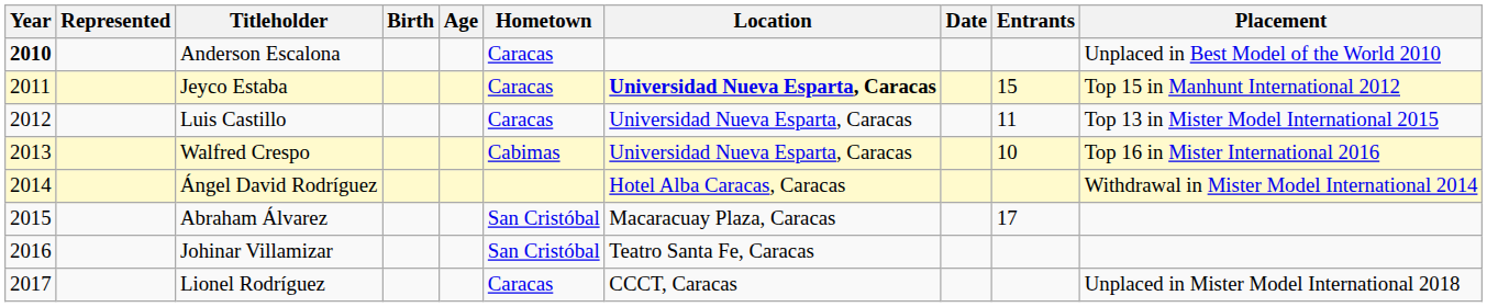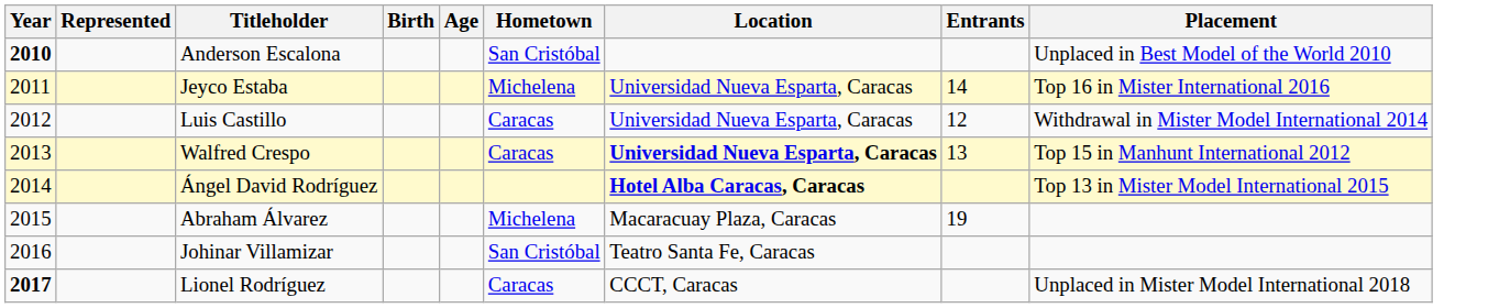 <table class="wikitable sortable" style="margin: 0 1em 0 0; background: #f9f9f9; border: 1px #aaa solid; border-collapse: collapse; font-size: 94%;">
 <tr>
 <th>Year</th>
 <th>Represented</th>
 <th>Titleholder</th>
 <th>Birth</th>
 <th>Age</th>
 <th>Hometown</th>
 <th>Location</th>
-<th>Date</th>
 <th>Entrants</th>
 <th>Placement</th>
 </tr>
 <tr>
 <td><strong>2010</strong></td>
 <td></td>
 <td>Anderson Escalona</td>
 <td></td>
 <td></td>
-<td><a href='#'>Caracas</a></td>
-<td></td>
+<td><a href='#'>San Cristóbal</a></td>
 <td></td>
 <td></td>
 <td>Unplaced in <a href='#'>Best Model of the World 2010</a></td>
 </tr>
 <tr style="background-color:#FFFACD;">
 <td>2011</td>
 <td></td>
 <td>Jeyco Estaba</td>
 <td></td>
 <td></td>
-<td><a href='#'>Caracas</a></td>
-<td><strong><a href='#'>Universidad Nueva Esparta</a>, Caracas</strong></td>
-<td></td>
-<td>15</td>
-<td>Top 15 in <a href='#'>Manhunt International 2012</a></td>
+<td><a href='#'>Michelena</a></td>
+<td><a href='#'>Universidad Nueva Esparta</a>, Caracas</td>
+<td>14</td>
+<td>Top 16 in <a href='#'>Mister International 2016</a></td>
 </tr>
 <tr>
 <td>2012</td>
 <td></td>
 <td>Luis Castillo</td>
 <td></td>
 <td></td>
 <td><a href='#'>Caracas</a></td>
 <td><a href='#'>Universidad Nueva Esparta</a>, Caracas</td>
-<td></td>
-<td>11</td>
-<td>Top 13 in <a href='#'>Mister Model International 2015</a></td>
+<td>12</td>
+<td>Withdrawal in <a href='#'>Mister Model International 2014</a></td>
 </tr>
 <tr style="background-color:#FFFACD;">
 <td>2013</td>
 <td></td>
 <td>Walfred Crespo</td>
 <td></td>
 <td></td>
-<td><a href='#'>Cabimas</a></td>
-<td><a href='#'>Universidad Nueva Esparta</a>, Caracas</td>
-<td></td>
-<td>10</td>
-<td>Top 16 in <a href='#'>Mister International 2016</a></td>
+<td><a href='#'>Caracas</a></td>
+<td><strong><a href='#'>Universidad Nueva Esparta</a>, Caracas</strong></td>
+<td>13</td>
+<td>Top 15 in <a href='#'>Manhunt International 2012</a></td>
 </tr>
 <tr style="background-color:#FFFACD;">
 <td>2014</td>
 <td></td>
 <td>Ángel David Rodríguez</td>
 <td></td>
 <td></td>
 <td></td>
-<td><a href='#'>Hotel Alba Caracas</a>, Caracas</td>
+<td><strong><a href='#'>Hotel Alba Caracas</a>, Caracas</strong></td>
 <td></td>
-<td></td>
-<td>Withdrawal in <a href='#'>Mister Model International 2014</a></td>
+<td>Top 13 in <a href='#'>Mister Model International 2015</a></td>
 </tr>
 <tr>
 <td>2015</td>
 <td></td>
 <td>Abraham Álvarez</td>
 <td></td>
 <td></td>
-<td><a href='#'>San Cristóbal</a></td>
+<td><a href='#'>Michelena</a></td>
 <td>Macaracuay Plaza, Caracas</td>
-<td></td>
-<td>17</td>
+<td>19</td>
 <td></td>
 </tr>
 <tr>
 <td>2016</td>
 <td></td>
 <td>Johinar Villamizar</td>
 <td></td>
 <td></td>
 <td><a href='#'>San Cristóbal</a></td>
 <td>Teatro Santa Fe, Caracas</td>
 <td></td>
 <td></td>
-<td></td>
 </tr>
 <tr>
-<td>2017</td>
+<td><strong>2017</strong></td>
 <td></td>
 <td>Lionel Rodríguez</td>
 <td></td>
 <td></td>
 <td><a href='#'>Caracas</a></td>
 <td>CCCT, Caracas</td>
 <td></td>
-<td></td>
 <td>Unplaced in Mister Model International 2018</td>
 </tr>
 </table>
